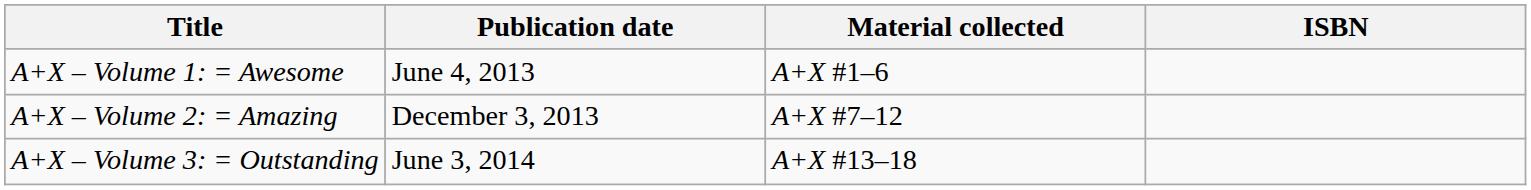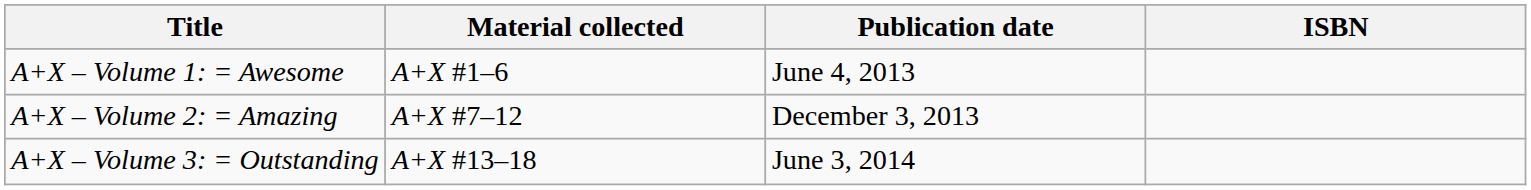 <table class="wikitable" style="text-align:left;">
 <tr>
 <th width=25%>Title</th>
+<th width=25%>Material collected</th>
 <th width=25%>Publication date</th>
-<th width=25%>Material collected</th>
 <th width=25%>ISBN</th>
 </tr>
 <tr>
 <td><em>A+X – Volume 1: = Awesome</em></td>
+<td><em>A+X</em> #1–6</td>
 <td>June 4, 2013</td>
-<td><em>A+X</em> #1–6</td>
 <td></td>
 </tr>
 <tr>
 <td><em>A+X – Volume 2: = Amazing</em></td>
+<td><em>A+X</em> #7–12</td>
 <td>December 3, 2013</td>
-<td><em>A+X</em> #7–12</td>
 <td></td>
 </tr>
 <tr>
 <td><em>A+X – Volume 3: = Outstanding</em></td>
+<td><em>A+X</em> #13–18</td>
 <td>June 3, 2014</td>
-<td><em>A+X</em> #13–18</td>
 <td></td>
 </tr>
 </table>
